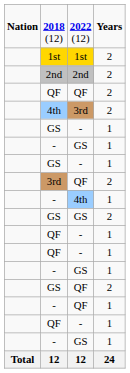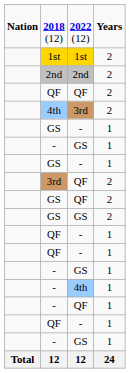 <table class="wikitable shortable" style="text-align:center; font-size:90%">
 <tr bgcolor=>
 <td><strong>Nation</strong></td>
 <td><strong><br><a href='#'>2018</a><br></strong>(12)</td>
 <td><strong><br><a href='#'>2022</a><br></strong>(12)</td>
 <td><strong>Years</strong></td>
 </tr>
 <tr>
 <td align="left"></td>
 <td bgcolor=gold>1st</td>
 <td bgcolor=gold>1st</td>
 <td>2</td>
 </tr>
 <tr>
 <td align="left"></td>
 <td bgcolor=silver>2nd</td>
 <td bgcolor=silver>2nd</td>
 <td>2</td>
 </tr>
 <tr>
 <td align="left"></td>
 <td>QF</td>
 <td>QF</td>
 <td>2</td>
 </tr>
 <tr>
 <td align="left"></td>
 <td bgcolor=#9acdff>4th</td>
 <td bgcolor=#CC9966>3rd</td>
 <td>2</td>
 </tr>
 <tr>
 <td align="left"></td>
 <td>GS</td>
 <td>-</td>
 <td>1</td>
 </tr>
 <tr>
 <td align="left"></td>
 <td>-</td>
 <td>GS</td>
 <td>1</td>
 </tr>
 <tr>
 <td align="left"></td>
 <td>GS</td>
 <td>-</td>
 <td>1</td>
 </tr>
 <tr>
 <td align="left"></td>
 <td bgcolor=#CC9966>3rd</td>
 <td>QF</td>
 <td>2</td>
 </tr>
 <tr>
 <td align="left"></td>
-<td>-</td>
-<td bgcolor=#9acdff>4th</td>
-<td>1</td>
+<td>GS</td>
+<td>QF</td>
+<td>2</td>
 </tr>
 <tr>
 <td align="left"></td>
 <td>GS</td>
 <td>GS</td>
 <td>2</td>
 </tr>
 <tr>
 <td align="left"></td>
 <td>QF</td>
 <td>-</td>
 <td>1</td>
 </tr>
 <tr>
 <td align="left"></td>
 <td>QF</td>
 <td>-</td>
 <td>1</td>
 </tr>
 <tr>
 <td align="left"></td>
 <td>-</td>
 <td>GS</td>
 <td>1</td>
 </tr>
 <tr>
 <td align="left"></td>
-<td>GS</td>
-<td>QF</td>
-<td>2</td>
+<td>-</td>
+<td bgcolor=#9acdff>4th</td>
+<td>1</td>
 </tr>
 <tr>
 <td align="left"></td>
 <td>-</td>
 <td>QF</td>
 <td>1</td>
 </tr>
 <tr>
 <td align="left"></td>
 <td>QF</td>
 <td>-</td>
 <td>1</td>
 </tr>
 <tr>
 <td align="left"></td>
 <td>-</td>
 <td>GS</td>
 <td>1</td>
 </tr>
 <tr>
 <th>Total</th>
 <th>12</th>
 <th>12</th>
 <th>24</th>
 </tr>
 </table>
